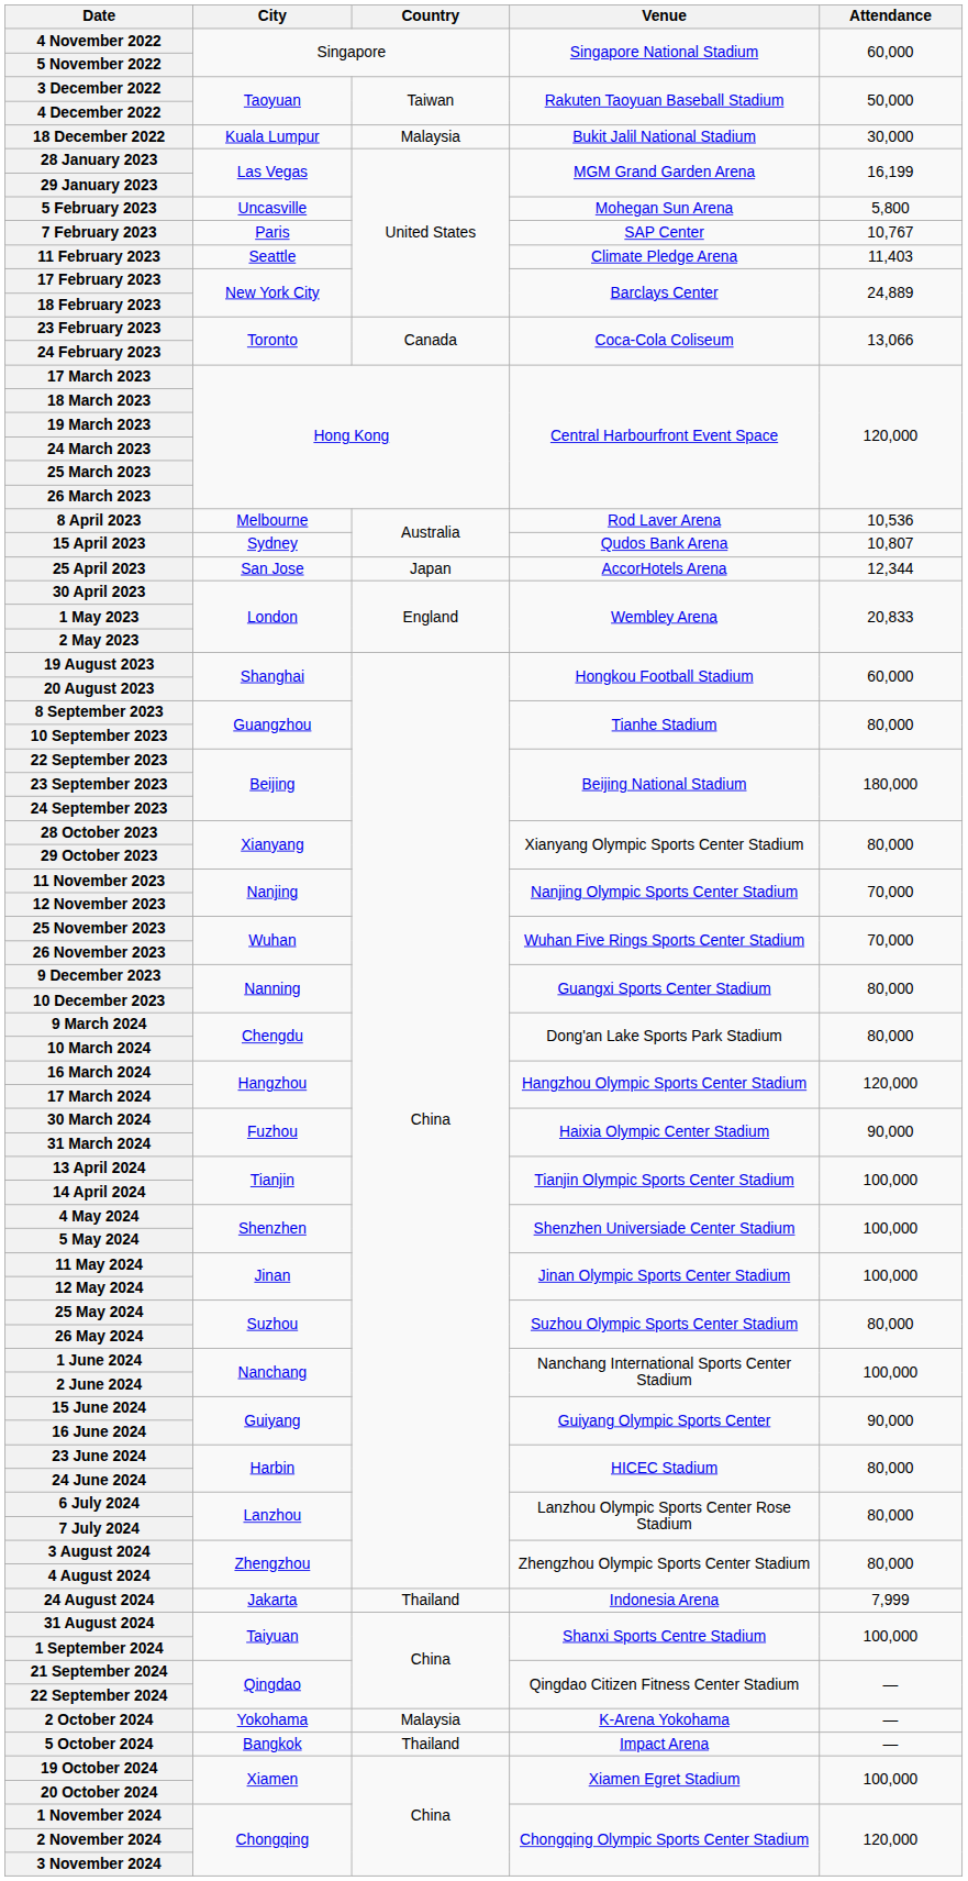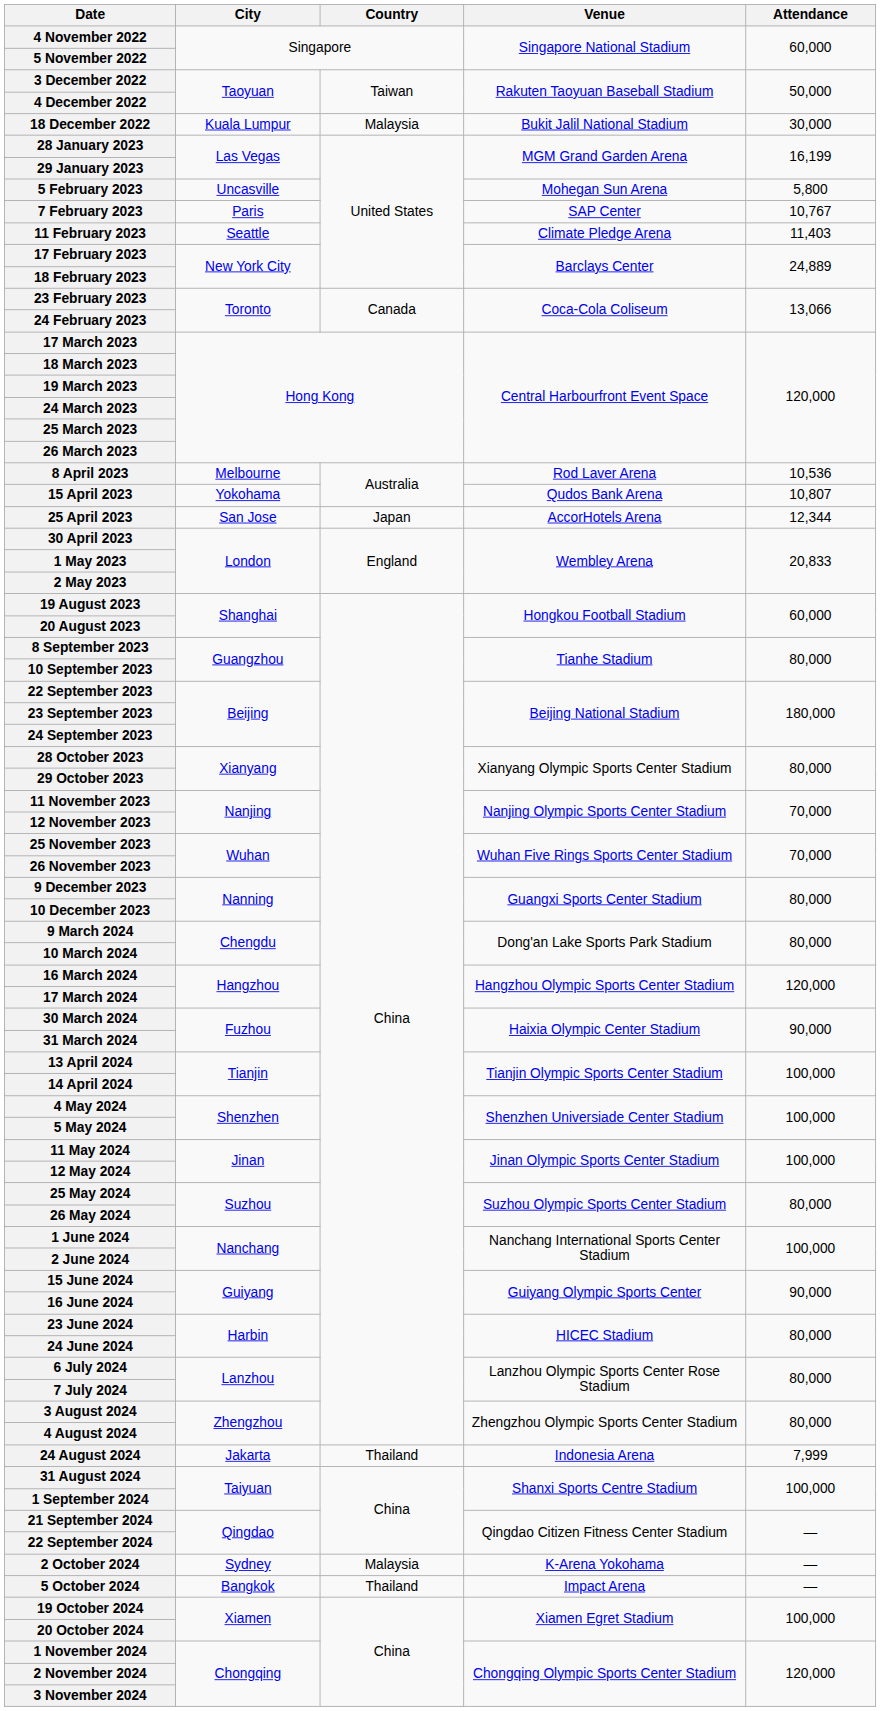 <table class="wikitable plainrowheaders" style="text-align:center;">
 <tr>
 <th scope="col" style="width:12em;">Date</th>
 <th scope="col" style="width:10em;">City</th>
 <th scope="col" style="width:10em;">Country</th>
 <th scope="col" style="width:20em;">Venue</th>
 <th scope="col" style="width:9em;">Attendance</th>
 </tr>
 <tr>
 <th scope="row" style="text-align:center">4 November 2022</th>
 <td colspan="2" rowspan="2">Singapore</td>
 <td rowspan="2"><a href='#'>Singapore National Stadium</a></td>
 <td rowspan="2">60,000</td>
 </tr>
 <tr>
 <th scope="row" style="text-align:center">5 November 2022</th>
 </tr>
 <tr>
 <th scope="row" style="text-align:center">3 December 2022</th>
 <td rowspan="2"><a href='#'>Taoyuan</a></td>
 <td rowspan="2">Taiwan</td>
 <td rowspan="2"><a href='#'>Rakuten Taoyuan Baseball Stadium</a></td>
 <td rowspan="2">50,000</td>
 </tr>
 <tr>
 <th scope="row" style="text-align:center">4 December 2022</th>
 </tr>
 <tr>
 <th scope="row" style="text-align:center">18 December 2022</th>
 <td><a href='#'>Kuala Lumpur</a></td>
 <td>Malaysia</td>
 <td><a href='#'>Bukit Jalil National Stadium</a></td>
 <td>30,000</td>
 </tr>
 <tr>
 <th scope="row" style="text-align:center">28 January 2023</th>
 <td rowspan="2"><a href='#'>Las Vegas</a></td>
 <td rowspan="7">United States</td>
 <td rowspan="2"><a href='#'>MGM Grand Garden Arena</a></td>
 <td rowspan="2">16,199</td>
 </tr>
 <tr>
 <th scope="row" style="text-align:center">29 January 2023</th>
 </tr>
 <tr>
 <th scope="row" style="text-align:center">5 February 2023</th>
 <td><a href='#'>Uncasville</a></td>
 <td><a href='#'>Mohegan Sun Arena</a></td>
 <td>5,800</td>
 </tr>
 <tr>
 <th scope="row" style="text-align:center">7 February 2023</th>
 <td><a href='#'>Paris</a></td>
 <td><a href='#'>SAP Center</a></td>
 <td>10,767</td>
 </tr>
 <tr>
 <th scope="row" style="text-align:center">11 February 2023</th>
 <td><a href='#'>Seattle</a></td>
 <td><a href='#'>Climate Pledge Arena</a></td>
 <td>11,403</td>
 </tr>
 <tr>
 <th scope="row" style="text-align:center">17 February 2023</th>
 <td rowspan="2"><a href='#'>New York City</a></td>
 <td rowspan="2"><a href='#'>Barclays Center</a></td>
 <td rowspan="2">24,889</td>
 </tr>
 <tr>
 <th scope="row" style="text-align:center">18 February 2023</th>
 </tr>
 <tr>
 <th scope="row" style="text-align:center">23 February 2023</th>
 <td rowspan="2"><a href='#'>Toronto</a></td>
 <td rowspan="2">Canada</td>
 <td rowspan="2"><a href='#'>Coca-Cola Coliseum</a></td>
 <td rowspan="2">13,066</td>
 </tr>
 <tr>
 <th scope="row" style="text-align:center">24 February 2023</th>
 </tr>
 <tr>
 <th scope="row" style="text-align:center">17 March 2023</th>
 <td colspan="2" rowspan="6"><a href='#'>Hong Kong</a></td>
 <td rowspan="6"><a href='#'>Central Harbourfront Event Space</a></td>
 <td rowspan="6">120,000</td>
 </tr>
 <tr>
 <th scope="row" style="text-align:center">18 March 2023</th>
 </tr>
 <tr>
 <th scope="row" style="text-align:center">19 March 2023</th>
 </tr>
 <tr>
 <th scope="row" style="text-align:center">24 March 2023</th>
 </tr>
 <tr>
 <th scope="row" style="text-align:center">25 March 2023</th>
 </tr>
 <tr>
 <th scope="row" style="text-align:center">26 March 2023</th>
 </tr>
 <tr>
 <th scope="row" style="text-align:center">8 April 2023</th>
 <td><a href='#'>Melbourne</a></td>
 <td rowspan="2">Australia</td>
 <td><a href='#'>Rod Laver Arena</a></td>
 <td>10,536</td>
 </tr>
 <tr>
 <th scope="row" style="text-align:center">15 April 2023</th>
-<td><a href='#'>Sydney</a></td>
+<td><a href='#'>Yokohama</a></td>
 <td><a href='#'>Qudos Bank Arena</a></td>
 <td>10,807</td>
 </tr>
 <tr>
 <th scope="row" style="text-align:center">25 April 2023</th>
 <td><a href='#'>San Jose</a></td>
 <td>Japan</td>
 <td><a href='#'>AccorHotels Arena</a></td>
 <td>12,344</td>
 </tr>
 <tr>
 <th scope="row" style="text-align:center">30 April 2023</th>
 <td rowspan="3"><a href='#'>London</a></td>
 <td rowspan="3">England</td>
 <td rowspan="3"><a href='#'>Wembley Arena</a></td>
 <td rowspan="3">20,833</td>
 </tr>
 <tr>
 <th scope="row" style="text-align:center">1 May 2023</th>
 </tr>
 <tr>
 <th scope="row" style="text-align:center">2 May 2023</th>
 </tr>
 <tr>
 <th scope="row" style="text-align:center">19 August 2023</th>
 <td rowspan="2"><a href='#'>Shanghai</a></td>
 <td rowspan="39">China</td>
 <td rowspan="2"><a href='#'>Hongkou Football Stadium</a></td>
 <td rowspan="2">60,000</td>
 </tr>
 <tr>
 <th scope="row" style="text-align:center">20 August 2023</th>
 </tr>
 <tr>
 <th scope="row" style="text-align:center">8 September 2023</th>
 <td rowspan="2"><a href='#'>Guangzhou</a></td>
 <td rowspan="2"><a href='#'>Tianhe Stadium</a></td>
 <td rowspan="2">80,000</td>
 </tr>
 <tr>
 <th scope="row" style="text-align:center">10 September 2023</th>
 </tr>
 <tr>
 <th scope="row" style="text-align:center">22 September 2023</th>
 <td rowspan="3"><a href='#'>Beijing</a></td>
 <td rowspan="3"><a href='#'>Beijing National Stadium</a></td>
 <td rowspan="3">180,000</td>
 </tr>
 <tr>
 <th scope="row" style="text-align:center">23 September 2023</th>
 </tr>
 <tr>
 <th scope="row" style="text-align:center">24 September 2023</th>
 </tr>
 <tr>
 <th scope="row" style="text-align:center">28 October 2023</th>
 <td rowspan="2"><a href='#'>Xianyang</a></td>
 <td rowspan="2">Xianyang Olympic Sports Center Stadium</td>
 <td rowspan="2">80,000</td>
 </tr>
 <tr>
 <th scope="row" style="text-align:center">29 October 2023</th>
 </tr>
 <tr>
 <th scope="row" style="text-align:center">11 November 2023</th>
 <td rowspan="2"><a href='#'>Nanjing</a></td>
 <td rowspan="2"><a href='#'>Nanjing Olympic Sports Center Stadium</a></td>
 <td rowspan="2">70,000</td>
 </tr>
 <tr>
 <th scope="row" style="text-align:center">12 November 2023</th>
 </tr>
 <tr>
 <th scope="row" style="text-align:center">25 November 2023</th>
 <td rowspan="2"><a href='#'>Wuhan</a></td>
 <td rowspan="2"><a href='#'>Wuhan Five Rings Sports Center Stadium</a></td>
 <td rowspan="2">70,000</td>
 </tr>
 <tr>
 <th scope="row" style="text-align:center">26 November 2023</th>
 </tr>
 <tr>
 <th scope="row" style="text-align:center">9 December 2023</th>
 <td rowspan="2"><a href='#'>Nanning</a></td>
 <td rowspan="2"><a href='#'>Guangxi Sports Center Stadium</a></td>
 <td rowspan="2">80,000</td>
 </tr>
 <tr>
 <th scope="row" style="text-align:center">10 December 2023</th>
 </tr>
 <tr>
 <th scope="row" style="text-align:center">9 March 2024</th>
 <td rowspan="2"><a href='#'>Chengdu</a></td>
 <td rowspan="2">Dong'an Lake Sports Park Stadium</td>
 <td rowspan="2">80,000</td>
 </tr>
 <tr>
 <th scope="row" style="text-align:center">10 March 2024</th>
 </tr>
 <tr>
 <th scope="row" style="text-align:center">16 March 2024</th>
 <td rowspan="2"><a href='#'>Hangzhou</a></td>
 <td rowspan="2"><a href='#'>Hangzhou Olympic Sports Center Stadium</a></td>
 <td rowspan="2">120,000</td>
 </tr>
 <tr>
 <th scope="row" style="text-align:center">17 March 2024</th>
 </tr>
 <tr>
 <th scope="row" style="text-align:center">30 March 2024</th>
 <td rowspan="2"><a href='#'>Fuzhou</a></td>
 <td rowspan="2"><a href='#'>Haixia Olympic Center Stadium</a></td>
 <td rowspan="2">90,000</td>
 </tr>
 <tr>
 <th scope="row" style="text-align:center">31 March 2024</th>
 </tr>
 <tr>
 <th scope="row" style="text-align:center">13 April 2024</th>
 <td rowspan="2"><a href='#'>Tianjin</a></td>
 <td rowspan="2"><a href='#'>Tianjin Olympic Sports Center Stadium</a></td>
 <td rowspan="2">100,000</td>
 </tr>
 <tr>
 <th scope="row" style="text-align:center">14 April 2024</th>
 </tr>
 <tr>
 <th scope="row" style="text-align:center">4 May 2024</th>
 <td rowspan="2"><a href='#'>Shenzhen</a></td>
 <td rowspan="2"><a href='#'>Shenzhen Universiade Center Stadium</a></td>
 <td rowspan="2">100,000</td>
 </tr>
 <tr>
 <th scope="row" style="text-align:center">5 May 2024</th>
 </tr>
 <tr>
 <th scope="row" style="text-align:center">11 May 2024</th>
 <td rowspan="2"><a href='#'>Jinan</a></td>
 <td rowspan="2"><a href='#'>Jinan Olympic Sports Center Stadium</a></td>
 <td rowspan="2">100,000</td>
 </tr>
 <tr>
 <th scope="row" style="text-align:center">12 May 2024</th>
 </tr>
 <tr>
 <th scope="row" style="text-align:center">25 May 2024</th>
 <td rowspan="2"><a href='#'>Suzhou</a></td>
 <td rowspan="2"><a href='#'>Suzhou Olympic Sports Center Stadium</a></td>
 <td rowspan="2">80,000</td>
 </tr>
 <tr>
 <th scope="row" style="text-align:center">26 May 2024</th>
 </tr>
 <tr>
 <th scope="row" style="text-align:center">1 June 2024</th>
 <td rowspan="2"><a href='#'>Nanchang</a></td>
 <td rowspan="2">Nanchang International Sports Center Stadium</td>
 <td rowspan="2">100,000</td>
 </tr>
 <tr>
 <th scope="row" style="text-align:center">2 June 2024</th>
 </tr>
 <tr>
 <th scope="row" style="text-align:center">15 June 2024</th>
 <td rowspan="2"><a href='#'>Guiyang</a></td>
 <td rowspan="2"><a href='#'>Guiyang Olympic Sports Center</a></td>
 <td rowspan="2">90,000</td>
 </tr>
 <tr>
 <th scope="row" style="text-align:center">16 June 2024</th>
 </tr>
 <tr>
 <th scope="row" style="text-align:center">23 June 2024</th>
 <td rowspan="2"><a href='#'>Harbin</a></td>
 <td rowspan="2"><a href='#'>HICEC Stadium</a></td>
 <td rowspan="2">80,000</td>
 </tr>
 <tr>
 <th scope="row" style="text-align:center">24 June 2024</th>
 </tr>
 <tr>
 <th scope="row" style="text-align:center">6 July 2024</th>
 <td rowspan="2"><a href='#'>Lanzhou</a></td>
 <td rowspan="2">Lanzhou Olympic Sports Center Rose Stadium</td>
 <td rowspan="2">80,000</td>
 </tr>
 <tr>
 <th scope="row" style="text-align:center">7 July 2024</th>
 </tr>
 <tr>
 <th scope="row" style="text-align:center">3 August 2024</th>
 <td rowspan="2"><a href='#'>Zhengzhou</a></td>
 <td rowspan="2">Zhengzhou Olympic Sports Center Stadium</td>
 <td rowspan="2">80,000</td>
 </tr>
 <tr>
 <th scope="row" style="text-align:center">4 August 2024</th>
 </tr>
 <tr>
 <th scope="row" style="text-align:center">24 August 2024</th>
 <td><a href='#'>Jakarta</a></td>
 <td>Thailand</td>
 <td><a href='#'>Indonesia Arena</a></td>
 <td>7,999</td>
 </tr>
 <tr>
 <th scope="row" style="text-align:center">31 August 2024</th>
 <td rowspan="2"><a href='#'>Taiyuan</a></td>
 <td rowspan="4">China</td>
 <td rowspan="2"><a href='#'>Shanxi Sports Centre Stadium</a></td>
 <td rowspan="2">100,000</td>
 </tr>
 <tr>
 <th scope="row" style="text-align:center">1 September 2024</th>
 </tr>
 <tr>
 <th scope="row" style="text-align:center">21 September 2024</th>
 <td rowspan="2"><a href='#'>Qingdao</a></td>
 <td rowspan="2">Qingdao Citizen Fitness Center Stadium</td>
 <td rowspan="2">—</td>
 </tr>
 <tr>
 <th scope="row" style="text-align:center">22 September 2024</th>
 </tr>
 <tr>
 <th scope="row" style="text-align:center">2 October 2024</th>
-<td><a href='#'>Yokohama</a></td>
+<td><a href='#'>Sydney</a></td>
 <td>Malaysia</td>
 <td><a href='#'>K-Arena Yokohama</a></td>
 <td>—</td>
 </tr>
 <tr>
 <th scope="row" style="text-align:center">5 October 2024</th>
 <td><a href='#'>Bangkok</a></td>
 <td>Thailand</td>
 <td><a href='#'>Impact Arena</a></td>
 <td>—</td>
 </tr>
 <tr>
 <th scope="row" style="text-align:center">19 October 2024</th>
 <td rowspan="2"><a href='#'>Xiamen</a></td>
 <td rowspan="5">China</td>
 <td rowspan="2"><a href='#'>Xiamen Egret Stadium</a></td>
 <td rowspan="2">100,000</td>
 </tr>
 <tr>
 <th scope="row" style="text-align:center">20 October 2024</th>
 </tr>
 <tr>
 <th scope="row" style="text-align:center">1 November 2024</th>
 <td rowspan="3"><a href='#'>Chongqing</a></td>
 <td rowspan="3"><a href='#'>Chongqing Olympic Sports Center Stadium</a></td>
 <td rowspan="3">120,000</td>
 </tr>
 <tr>
 <th scope="row" style="text-align:center">2 November 2024</th>
 </tr>
 <tr>
 <th scope="row" style="text-align:center">3 November 2024</th>
 </tr>
 </table>
